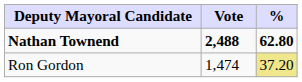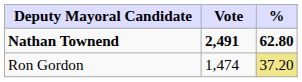 <table class="wikitable">
 <tr>
 <th style="background:#ddf; width:200px;">Deputy Mayoral Candidate</th>
 <th style="background:#ddf; width:50px;">Vote</th>
 <th style="background:#ddf; width:30px;">%</th>
 </tr>
 <tr>
 <td><strong>Nathan Townend</strong></td>
-<td><strong>2,488</strong></td>
+<td><strong>2,491</strong></td>
 <td><strong>62.80</strong></td>
 </tr>
 <tr>
 <td>Ron Gordon</td>
 <td>1,474</td>
 <td style="background: khaki;">37.20</td>
 </tr>
 </table>
